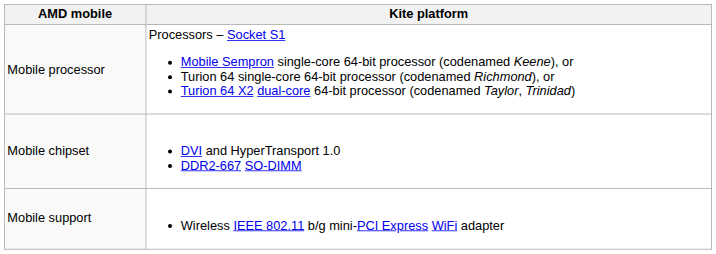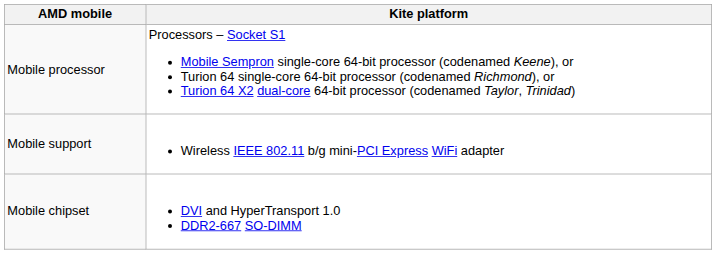 <table class="wikitable" style="width:70%;">
 <tr>
 <th style="width:20%;">AMD mobile</th>
 <th>Kite platform</th>
 </tr>
 <tr>
 <td>Mobile processor</td>
 <td style="background:white">Processors – <a href='#'>Socket S1</a><br><ul><li><a href='#'>Mobile Sempron</a> single-core 64-bit processor (codenamed <em>Keene</em>), or</li><li>Turion 64 single-core 64-bit processor (codenamed <em>Richmond</em>), or</li><li><a href='#'>Turion 64 X2</a> <a href='#'>dual-core</a> 64-bit processor (codenamed <em>Taylor</em>, <em>Trinidad</em>)</li></ul></td>
 </tr>
 <tr>
+<td>Mobile support</td>
+<td style="background:white"><br><ul><li>Wireless <a href='#'>IEEE 802.11</a> b/g mini-<a href='#'>PCI Express</a> <a href='#'>WiFi</a> adapter</li></ul></td>
+</tr>
+<tr>
 <td>Mobile chipset</td>
 <td style="background:white"><br><ul><li><a href='#'>DVI</a> and HyperTransport 1.0</li><li><a href='#'>DDR2-667</a> <a href='#'>SO-DIMM</a></li></ul></td>
 </tr>
-<tr>
-<td>Mobile support</td>
-<td style="background:white"><br><ul><li>Wireless <a href='#'>IEEE 802.11</a> b/g mini-<a href='#'>PCI Express</a> <a href='#'>WiFi</a> adapter</li></ul></td>
-</tr>
 </table>
